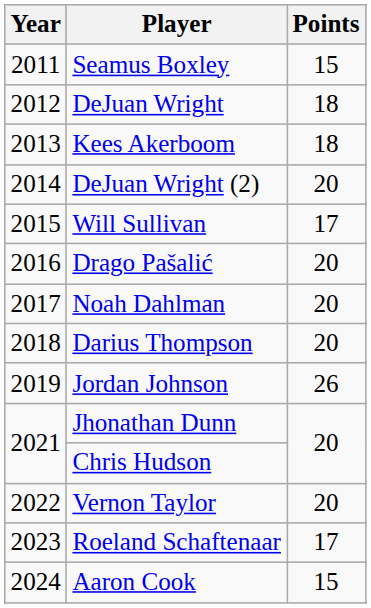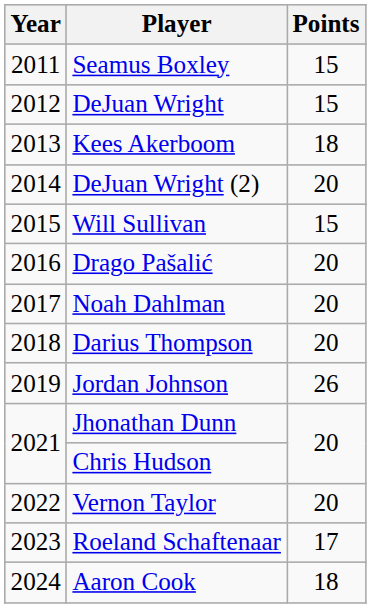 <table class="wikitable sortable">
 <tr>
 <th>Year</th>
 <th>Player</th>
 <th>Points</th>
 </tr>
 <tr>
 <td style="text-align:center;">2011</td>
 <td> <a href='#'>Seamus Boxley</a></td>
 <td style="text-align:center;">15</td>
 </tr>
 <tr>
 <td style="text-align:center;">2012</td>
 <td> <a href='#'>DeJuan Wright</a></td>
-<td style="text-align:center;">18</td>
+<td style="text-align:center;">15</td>
 </tr>
 <tr>
 <td style="text-align:center;">2013</td>
 <td> <a href='#'>Kees Akerboom</a></td>
 <td style="text-align:center;">18</td>
 </tr>
 <tr>
 <td style="text-align:center;">2014</td>
 <td> <a href='#'>DeJuan Wright</a> (2)</td>
 <td style="text-align:center;">20</td>
 </tr>
 <tr>
 <td style="text-align:center;">2015</td>
 <td> <a href='#'>Will Sullivan</a></td>
-<td style="text-align:center;">17</td>
+<td style="text-align:center;">15</td>
 </tr>
 <tr>
 <td style="text-align:center;">2016</td>
 <td> <a href='#'>Drago Pašalić</a></td>
 <td style="text-align:center;">20</td>
 </tr>
 <tr>
 <td style="text-align:center;">2017</td>
 <td> <a href='#'>Noah Dahlman</a></td>
 <td style="text-align:center;">20</td>
 </tr>
 <tr>
 <td style="text-align:center;">2018</td>
 <td> <a href='#'>Darius Thompson</a></td>
 <td style="text-align:center;">20</td>
 </tr>
 <tr>
 <td style="text-align:center;">2019</td>
 <td> <a href='#'>Jordan Johnson</a></td>
 <td style="text-align:center;">26</td>
 </tr>
 <tr>
 <td rowspan="2" style="text-align:center;">2021</td>
 <td> <a href='#'>Jhonathan Dunn</a></td>
 <td rowspan="2" style="text-align:center;">20</td>
 </tr>
 <tr>
 <td> <a href='#'>Chris Hudson</a></td>
 </tr>
 <tr>
 <td style="text-align:center;">2022</td>
 <td> <a href='#'>Vernon Taylor</a></td>
 <td style="text-align:center;">20</td>
 </tr>
 <tr>
 <td style="text-align:center;">2023</td>
 <td> <a href='#'>Roeland Schaftenaar</a></td>
 <td style="text-align:center;">17</td>
 </tr>
 <tr>
 <td style="text-align:center;">2024</td>
 <td> <a href='#'>Aaron Cook</a></td>
-<td style="text-align:center;">15</td>
+<td style="text-align:center;">18</td>
 </tr>
 </table>
